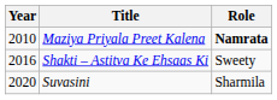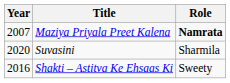 <table class="wikitable sortable">
 <tr>
 <th>Year</th>
 <th>Title</th>
 <th>Role</th>
 </tr>
 <tr>
-<td>2010</td>
+<td>2007</td>
 <td><em><a href='#'>Maziya Priyala Preet Kalena</a></em></td>
 <td><strong>Namrata</strong></td>
+</tr>
+<tr>
+<td>2020</td>
+<td><em>Suvasini</em></td>
+<td>Sharmila</td>
 </tr>
 <tr>
 <td>2016</td>
 <td><em><a href='#'>Shakti – Astitva Ke Ehsaas Ki</a></em></td>
 <td>Sweety</td>
 </tr>
-<tr>
-<td>2020</td>
-<td><em>Suvasini</em></td>
-<td>Sharmila</td>
-</tr>
 </table>
